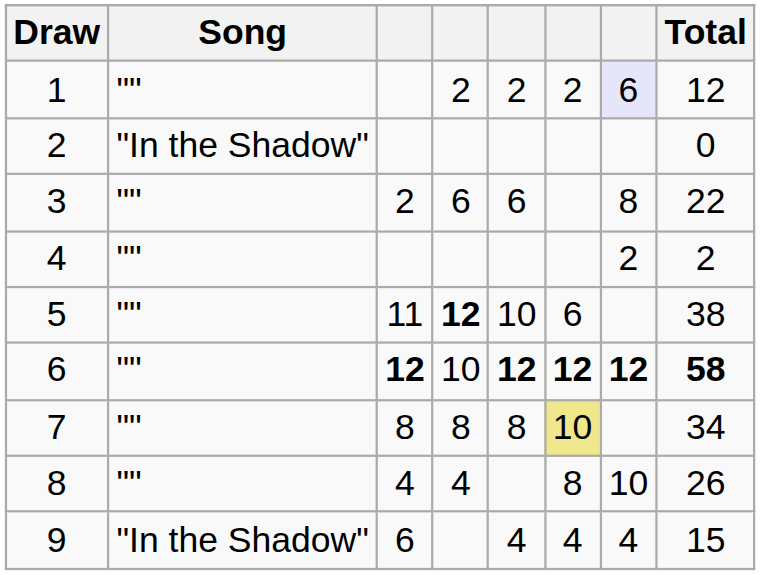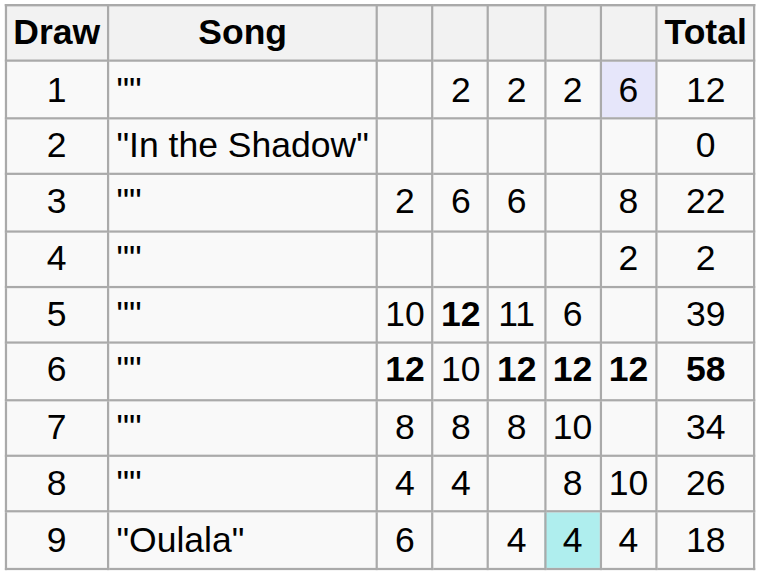 <table class="wikitable collapsible" style="margin: 1em auto 1em auto; text-align:center;">
 <tr>
 </tr>
 <tr>
 <th>Draw</th>
 <th>Song</th>
 <th><br><small></small></th>
 <th><br><small></small></th>
 <th><br><small></small></th>
 <th><br><small></small></th>
 <th><br><small></small></th>
 <th>Total</th>
 </tr>
 <tr>
 <td>1</td>
 <td align="left">""</td>
 <td></td>
 <td>2</td>
 <td>2</td>
 <td>2</td>
 <td style="background: lavender;">6</td>
 <td>12</td>
 </tr>
 <tr>
 <td>2</td>
 <td align="left">"In the Shadow"</td>
 <td></td>
 <td></td>
 <td></td>
 <td></td>
 <td></td>
 <td>0</td>
 </tr>
 <tr>
 <td>3</td>
 <td align="left">""</td>
 <td>2</td>
 <td>6</td>
 <td>6</td>
 <td></td>
 <td>8</td>
 <td>22</td>
 </tr>
 <tr>
 <td>4</td>
 <td align="left">""</td>
 <td></td>
 <td></td>
 <td></td>
 <td></td>
 <td>2</td>
 <td>2</td>
 </tr>
 <tr>
 <td>5</td>
 <td align="left">""</td>
+<td>10</td>
+<td><strong>12</strong></td>
 <td>11</td>
-<td><strong>12</strong></td>
-<td>10</td>
 <td>6</td>
 <td></td>
-<td>38</td>
+<td>39</td>
 </tr>
 <tr>
 <td>6</td>
 <td align="left">""</td>
 <td><strong>12</strong></td>
 <td>10</td>
 <td><strong>12</strong></td>
 <td><strong>12</strong></td>
 <td><strong>12</strong></td>
 <td><strong>58</strong></td>
 </tr>
 <tr>
 <td>7</td>
 <td align="left">""</td>
 <td>8</td>
 <td>8</td>
 <td>8</td>
-<td style="background: khaki;">10</td>
+<td>10</td>
 <td></td>
 <td>34</td>
 </tr>
 <tr>
 <td>8</td>
 <td align="left">""</td>
 <td>4</td>
 <td>4</td>
 <td></td>
 <td>8</td>
 <td>10</td>
 <td>26</td>
 </tr>
 <tr>
 <td>9</td>
-<td align="left">"In the Shadow"</td>
+<td align="left">"Oulala"</td>
 <td>6</td>
 <td></td>
 <td>4</td>
+<td style="background: paleturquoise;">4</td>
 <td>4</td>
-<td>4</td>
-<td>15</td>
+<td>18</td>
 </tr>
 </table>
